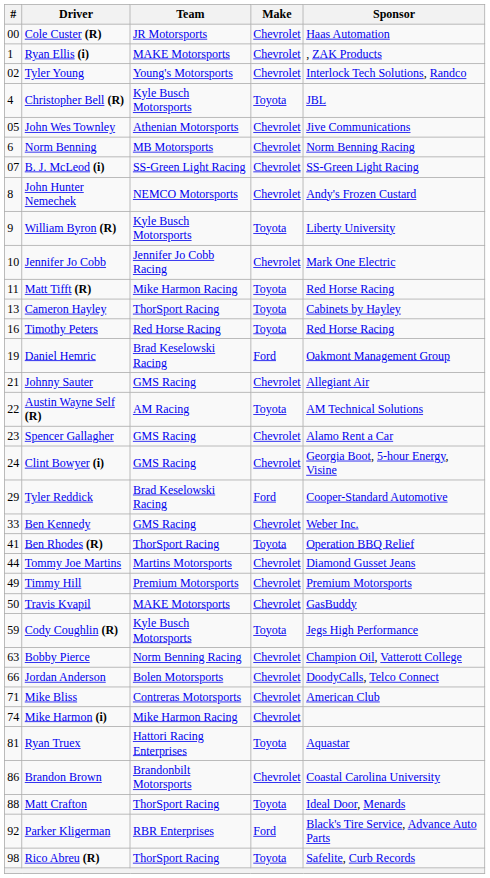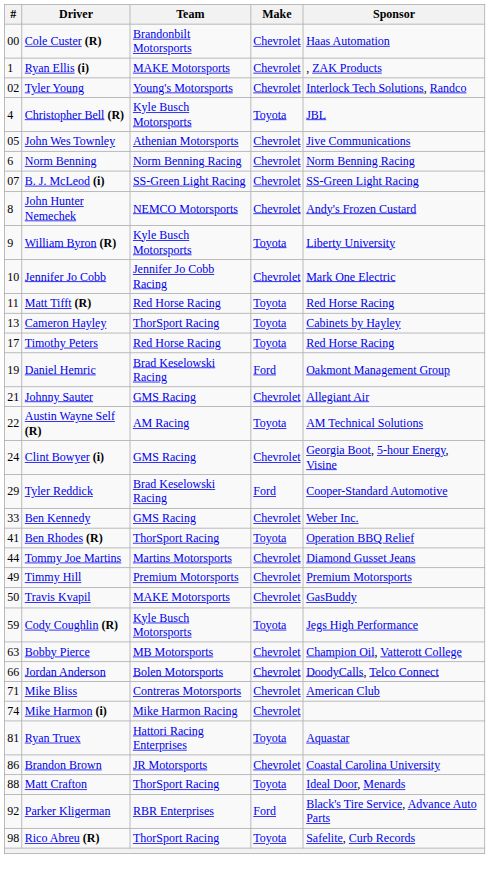 <table class="wikitable" style="font-size:95%">
 <tr>
 <th>#</th>
 <th>Driver</th>
 <th>Team</th>
 <th>Make</th>
 <th>Sponsor</th>
 </tr>
 <tr>
 <td>00</td>
 <td><a href='#'>Cole Custer</a> <strong>(R)</strong></td>
-<td><a href='#'>JR Motorsports</a></td>
+<td><a href='#'>Brandonbilt Motorsports</a></td>
 <td><a href='#'>Chevrolet</a></td>
 <td><a href='#'>Haas Automation</a></td>
 </tr>
 <tr>
 <td>1</td>
 <td><a href='#'>Ryan Ellis</a> <strong>(i)</strong></td>
 <td><a href='#'>MAKE Motorsports</a></td>
 <td><a href='#'>Chevrolet</a></td>
 <td>, <a href='#'>ZAK Products</a></td>
 </tr>
 <tr>
 <td>02</td>
 <td><a href='#'>Tyler Young</a></td>
 <td><a href='#'>Young's Motorsports</a></td>
 <td><a href='#'>Chevrolet</a></td>
 <td><a href='#'>Interlock Tech Solutions</a>, <a href='#'>Randco</a></td>
 </tr>
 <tr>
 <td>4</td>
 <td><a href='#'>Christopher Bell</a> <strong>(R)</strong></td>
 <td><a href='#'>Kyle Busch Motorsports</a></td>
 <td><a href='#'>Toyota</a></td>
 <td><a href='#'>JBL</a></td>
 </tr>
 <tr>
 <td>05</td>
 <td><a href='#'>John Wes Townley</a></td>
 <td><a href='#'>Athenian Motorsports</a></td>
 <td><a href='#'>Chevrolet</a></td>
 <td><a href='#'>Jive Communications</a></td>
 </tr>
 <tr>
 <td>6</td>
 <td><a href='#'>Norm Benning</a></td>
-<td><a href='#'>MB Motorsports</a></td>
+<td><a href='#'>Norm Benning Racing</a></td>
 <td><a href='#'>Chevrolet</a></td>
 <td><a href='#'>Norm Benning Racing</a></td>
 </tr>
 <tr>
 <td>07</td>
 <td><a href='#'>B. J. McLeod</a> <strong>(i)</strong></td>
 <td><a href='#'>SS-Green Light Racing</a></td>
 <td><a href='#'>Chevrolet</a></td>
 <td><a href='#'>SS-Green Light Racing</a></td>
 </tr>
 <tr>
 <td>8</td>
 <td><a href='#'>John Hunter Nemechek</a></td>
 <td><a href='#'>NEMCO Motorsports</a></td>
 <td><a href='#'>Chevrolet</a></td>
 <td><a href='#'>Andy's Frozen Custard</a></td>
 </tr>
 <tr>
 <td>9</td>
 <td><a href='#'>William Byron</a> <strong>(R)</strong></td>
 <td><a href='#'>Kyle Busch Motorsports</a></td>
 <td><a href='#'>Toyota</a></td>
 <td><a href='#'>Liberty University</a></td>
 </tr>
 <tr>
 <td>10</td>
 <td><a href='#'>Jennifer Jo Cobb</a></td>
 <td><a href='#'>Jennifer Jo Cobb Racing</a></td>
 <td><a href='#'>Chevrolet</a></td>
 <td><a href='#'>Mark One Electric</a></td>
 </tr>
 <tr>
 <td>11</td>
 <td><a href='#'>Matt Tifft</a> <strong>(R)</strong></td>
-<td><a href='#'>Mike Harmon Racing</a></td>
+<td><a href='#'>Red Horse Racing</a></td>
 <td><a href='#'>Toyota</a></td>
 <td><a href='#'>Red Horse Racing</a></td>
 </tr>
 <tr>
 <td>13</td>
 <td><a href='#'>Cameron Hayley</a></td>
 <td><a href='#'>ThorSport Racing</a></td>
 <td><a href='#'>Toyota</a></td>
 <td><a href='#'>Cabinets by Hayley</a></td>
 </tr>
 <tr>
-<td>16</td>
+<td>17</td>
 <td><a href='#'>Timothy Peters</a></td>
 <td><a href='#'>Red Horse Racing</a></td>
 <td><a href='#'>Toyota</a></td>
 <td><a href='#'>Red Horse Racing</a></td>
 </tr>
 <tr>
 <td>19</td>
 <td><a href='#'>Daniel Hemric</a></td>
 <td><a href='#'>Brad Keselowski Racing</a></td>
 <td><a href='#'>Ford</a></td>
 <td><a href='#'>Oakmont Management Group</a></td>
 </tr>
 <tr>
 <td>21</td>
 <td><a href='#'>Johnny Sauter</a></td>
 <td><a href='#'>GMS Racing</a></td>
 <td><a href='#'>Chevrolet</a></td>
 <td><a href='#'>Allegiant Air</a></td>
 </tr>
 <tr>
 <td>22</td>
 <td><a href='#'>Austin Wayne Self</a> <strong>(R)</strong></td>
 <td><a href='#'>AM Racing</a></td>
 <td><a href='#'>Toyota</a></td>
 <td><a href='#'>AM Technical Solutions</a></td>
-</tr>
-<tr>
-<td>23</td>
-<td><a href='#'>Spencer Gallagher</a></td>
-<td><a href='#'>GMS Racing</a></td>
-<td><a href='#'>Chevrolet</a></td>
-<td><a href='#'>Alamo Rent a Car</a></td>
 </tr>
 <tr>
 <td>24</td>
 <td><a href='#'>Clint Bowyer</a> <strong>(i)</strong></td>
 <td><a href='#'>GMS Racing</a></td>
 <td><a href='#'>Chevrolet</a></td>
 <td><a href='#'>Georgia Boot</a>, <a href='#'>5-hour Energy</a>, <a href='#'>Visine</a></td>
 </tr>
 <tr>
 <td>29</td>
 <td><a href='#'>Tyler Reddick</a></td>
 <td><a href='#'>Brad Keselowski Racing</a></td>
 <td><a href='#'>Ford</a></td>
 <td><a href='#'>Cooper-Standard Automotive</a></td>
 </tr>
 <tr>
 <td>33</td>
 <td><a href='#'>Ben Kennedy</a></td>
 <td><a href='#'>GMS Racing</a></td>
 <td><a href='#'>Chevrolet</a></td>
 <td><a href='#'>Weber Inc.</a></td>
 </tr>
 <tr>
 <td>41</td>
 <td><a href='#'>Ben Rhodes</a> <strong>(R)</strong></td>
 <td><a href='#'>ThorSport Racing</a></td>
 <td><a href='#'>Toyota</a></td>
 <td><a href='#'>Operation BBQ Relief</a></td>
 </tr>
 <tr>
 <td>44</td>
 <td><a href='#'>Tommy Joe Martins</a></td>
 <td><a href='#'>Martins Motorsports</a></td>
 <td><a href='#'>Chevrolet</a></td>
 <td><a href='#'>Diamond Gusset Jeans</a></td>
 </tr>
 <tr>
 <td>49</td>
 <td><a href='#'>Timmy Hill</a></td>
 <td><a href='#'>Premium Motorsports</a></td>
 <td><a href='#'>Chevrolet</a></td>
 <td><a href='#'>Premium Motorsports</a></td>
 </tr>
 <tr>
 <td>50</td>
 <td><a href='#'>Travis Kvapil</a></td>
 <td><a href='#'>MAKE Motorsports</a></td>
 <td><a href='#'>Chevrolet</a></td>
 <td><a href='#'>GasBuddy</a></td>
 </tr>
 <tr>
 <td>59</td>
 <td><a href='#'>Cody Coughlin</a> <strong>(R)</strong></td>
 <td><a href='#'>Kyle Busch Motorsports</a></td>
 <td><a href='#'>Toyota</a></td>
 <td><a href='#'>Jegs High Performance</a></td>
 </tr>
 <tr>
 <td>63</td>
 <td><a href='#'>Bobby Pierce</a></td>
-<td><a href='#'>Norm Benning Racing</a></td>
+<td><a href='#'>MB Motorsports</a></td>
 <td><a href='#'>Chevrolet</a></td>
 <td><a href='#'>Champion Oil</a>, <a href='#'>Vatterott College</a></td>
 </tr>
 <tr>
 <td>66</td>
 <td><a href='#'>Jordan Anderson</a></td>
 <td><a href='#'>Bolen Motorsports</a></td>
 <td><a href='#'>Chevrolet</a></td>
 <td><a href='#'>DoodyCalls</a>, <a href='#'>Telco Connect</a></td>
 </tr>
 <tr>
 <td>71</td>
 <td><a href='#'>Mike Bliss</a></td>
 <td><a href='#'>Contreras Motorsports</a></td>
 <td><a href='#'>Chevrolet</a></td>
 <td><a href='#'>American Club</a></td>
 </tr>
 <tr>
 <td>74</td>
 <td><a href='#'>Mike Harmon</a> <strong>(i)</strong></td>
 <td><a href='#'>Mike Harmon Racing</a></td>
 <td><a href='#'>Chevrolet</a></td>
 <td></td>
 </tr>
 <tr>
 <td>81</td>
 <td><a href='#'>Ryan Truex</a></td>
 <td><a href='#'>Hattori Racing Enterprises</a></td>
 <td><a href='#'>Toyota</a></td>
 <td><a href='#'>Aquastar</a></td>
 </tr>
 <tr>
 <td>86</td>
 <td><a href='#'>Brandon Brown</a></td>
-<td><a href='#'>Brandonbilt Motorsports</a></td>
+<td><a href='#'>JR Motorsports</a></td>
 <td><a href='#'>Chevrolet</a></td>
 <td><a href='#'>Coastal Carolina University</a></td>
 </tr>
 <tr>
 <td>88</td>
 <td><a href='#'>Matt Crafton</a></td>
 <td><a href='#'>ThorSport Racing</a></td>
 <td><a href='#'>Toyota</a></td>
 <td><a href='#'>Ideal Door</a>, <a href='#'>Menards</a></td>
 </tr>
 <tr>
 <td>92</td>
 <td><a href='#'>Parker Kligerman</a></td>
 <td><a href='#'>RBR Enterprises</a></td>
 <td><a href='#'>Ford</a></td>
 <td><a href='#'>Black's Tire Service</a>, <a href='#'>Advance Auto Parts</a></td>
 </tr>
 <tr>
 <td>98</td>
 <td><a href='#'>Rico Abreu</a> <strong>(R)</strong></td>
 <td><a href='#'>ThorSport Racing</a></td>
 <td><a href='#'>Toyota</a></td>
 <td><a href='#'>Safelite</a>, <a href='#'>Curb Records</a></td>
 </tr>
 <tr>
 <th colspan="5"></th>
 </tr>
 </table>
